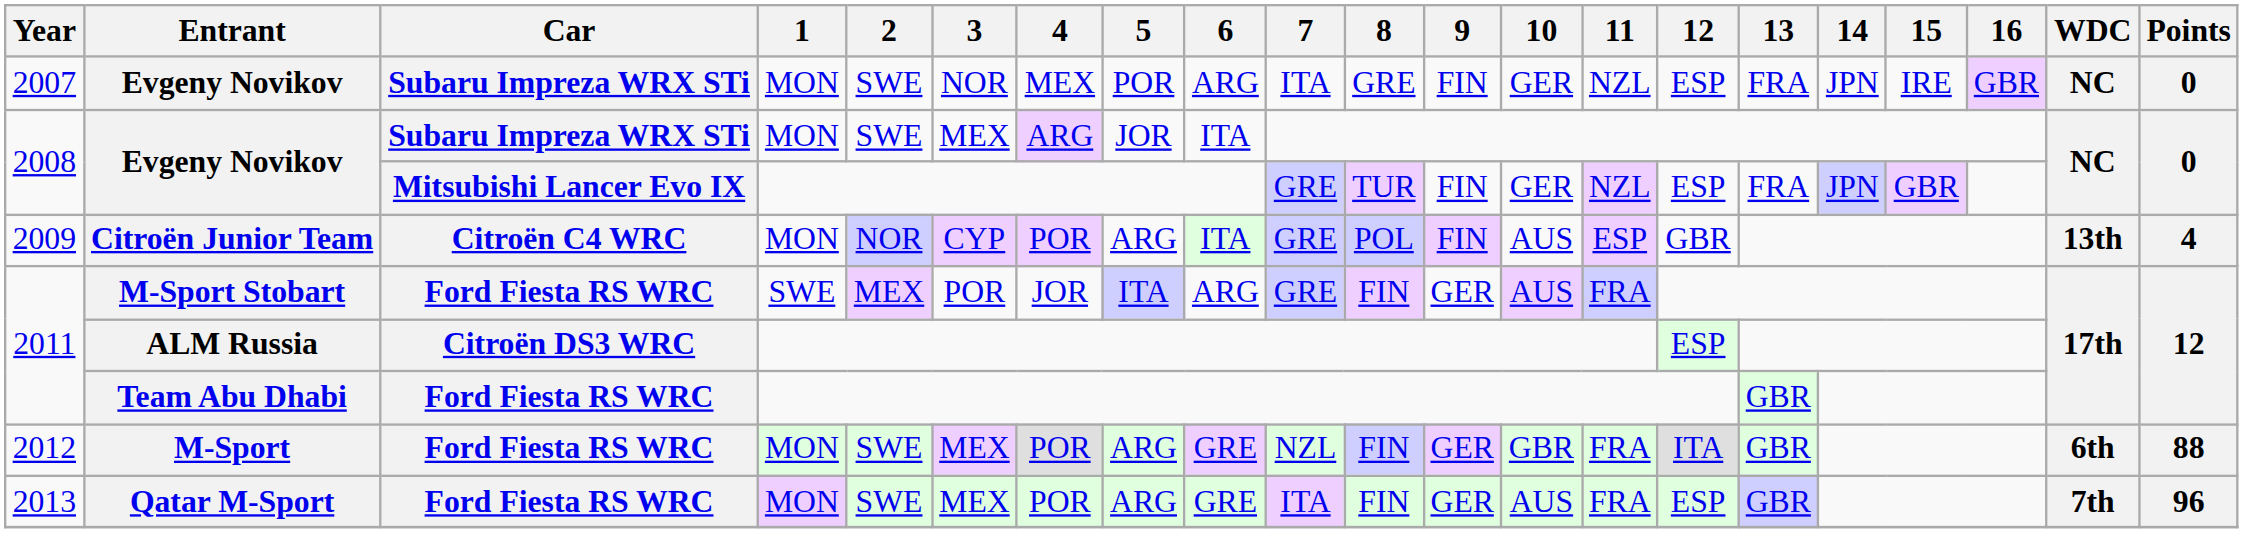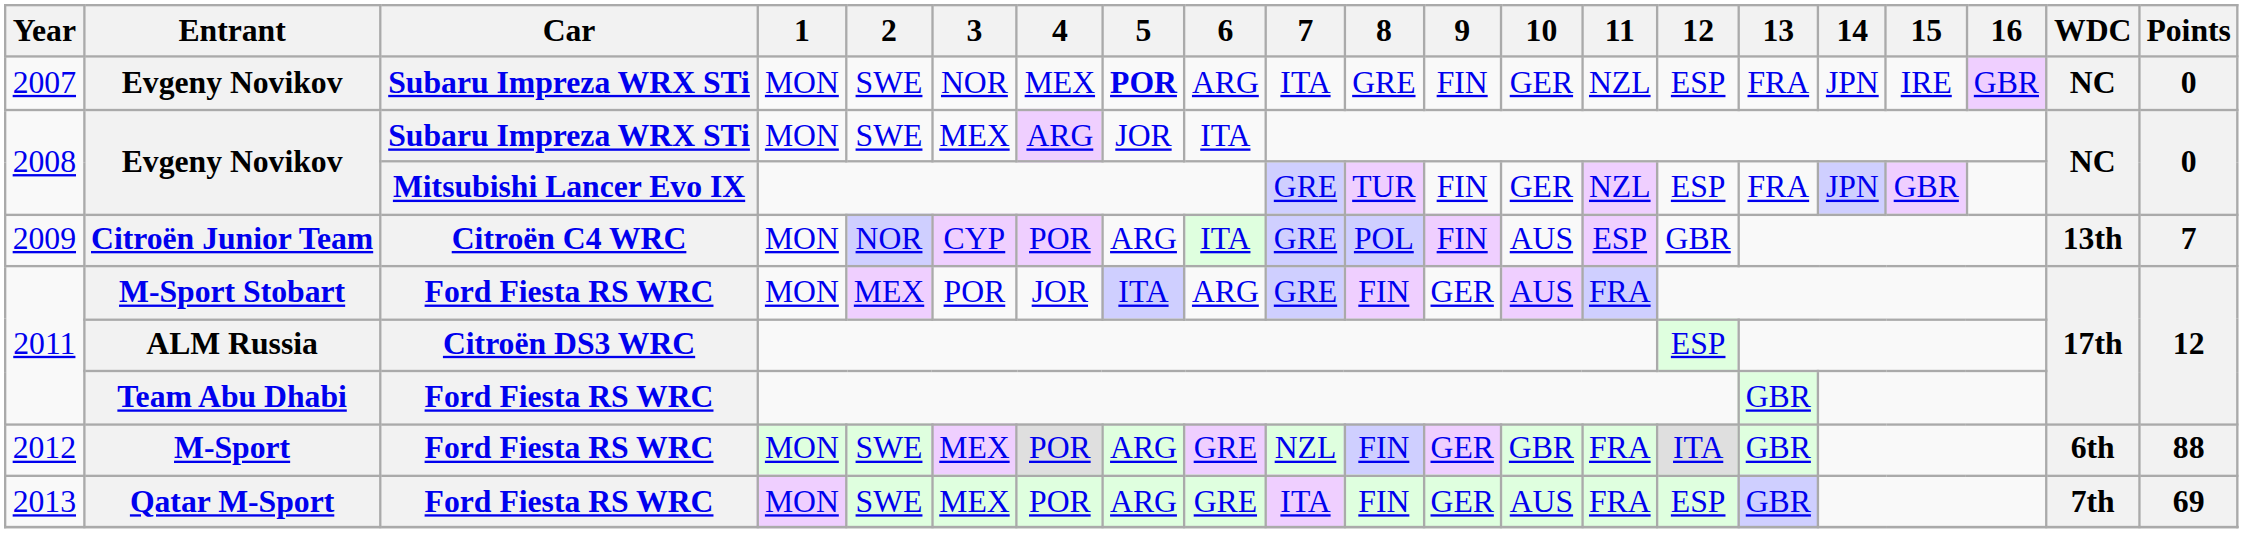 <table class="wikitable" style="text-align:center; font-size:85%">
 <tr>
 <th>Year</th>
 <th>Entrant</th>
 <th>Car</th>
 <th>1</th>
 <th>2</th>
 <th>3</th>
 <th>4</th>
 <th>5</th>
 <th>6</th>
 <th>7</th>
 <th>8</th>
 <th>9</th>
 <th>10</th>
 <th>11</th>
 <th>12</th>
 <th>13</th>
 <th>14</th>
 <th>15</th>
 <th>16</th>
 <th>WDC</th>
 <th>Points</th>
 </tr>
 <tr>
 <td><a href='#'>2007</a></td>
 <th nowrap>Evgeny Novikov</th>
 <th nowrap><a href='#'>Subaru Impreza WRX STi</a></th>
 <td><a href='#'>MON</a></td>
 <td><a href='#'>SWE</a></td>
 <td><a href='#'>NOR</a></td>
 <td><a href='#'>MEX</a></td>
-<td><a href='#'>POR</a></td>
+<td><strong><a href='#'>POR</a></strong></td>
 <td><a href='#'>ARG</a></td>
 <td><a href='#'>ITA</a></td>
 <td><a href='#'>GRE</a></td>
 <td><a href='#'>FIN</a></td>
 <td><a href='#'>GER</a></td>
 <td><a href='#'>NZL</a></td>
 <td><a href='#'>ESP</a></td>
 <td><a href='#'>FRA</a></td>
 <td><a href='#'>JPN</a></td>
 <td><a href='#'>IRE</a></td>
 <td style="background:#efcfff;"><a href='#'>GBR</a><br></td>
 <th>NC</th>
 <th>0</th>
 </tr>
 <tr>
 <td rowspan=2><a href='#'>2008</a></td>
 <th rowspan=2 nowrap>Evgeny Novikov</th>
 <th nowrap><a href='#'>Subaru Impreza WRX STi</a></th>
 <td><a href='#'>MON</a></td>
 <td><a href='#'>SWE</a></td>
 <td><a href='#'>MEX</a></td>
 <td style="background:#efcfff;"><a href='#'>ARG</a><br></td>
 <td><a href='#'>JOR</a></td>
 <td><a href='#'>ITA</a></td>
 <td colspan=10></td>
 <th rowspan=2>NC</th>
 <th rowspan=2>0</th>
 </tr>
 <tr>
 <th nowrap><a href='#'>Mitsubishi Lancer Evo IX</a></th>
 <td colspan=6></td>
 <td style="background:#cfcfff;"><a href='#'>GRE</a><br></td>
 <td style="background:#efcfff;"><a href='#'>TUR</a><br></td>
 <td><a href='#'>FIN</a></td>
 <td><a href='#'>GER</a></td>
 <td style="background:#efcfff;"><a href='#'>NZL</a><br></td>
 <td><a href='#'>ESP</a></td>
 <td><a href='#'>FRA</a></td>
 <td style="background:#cfcfff;"><a href='#'>JPN</a><br></td>
 <td style="background:#efcfff;"><a href='#'>GBR</a><br></td>
 <td></td>
 </tr>
 <tr>
 <td><a href='#'>2009</a></td>
 <th nowrap><a href='#'>Citroën Junior Team</a></th>
 <th nowrap><a href='#'>Citroën C4 WRC</a></th>
 <td><a href='#'>MON</a></td>
 <td style="background:#cfcfff;"><a href='#'>NOR</a><br></td>
 <td style="background:#efcfff;"><a href='#'>CYP</a><br></td>
 <td style="background:#efcfff;"><a href='#'>POR</a><br></td>
 <td><a href='#'>ARG</a></td>
 <td style="background:#dfffdf;"><a href='#'>ITA</a><br></td>
 <td style="background:#cfcfff;"><a href='#'>GRE</a><br></td>
 <td style="background:#cfcfff;"><a href='#'>POL</a><br></td>
 <td style="background:#efcfff;"><a href='#'>FIN</a><br></td>
 <td><a href='#'>AUS</a></td>
 <td style="background:#efcfff;"><a href='#'>ESP</a><br></td>
 <td><a href='#'>GBR</a></td>
 <td colspan=4></td>
 <th>13th</th>
-<th>4</th>
+<th>7</th>
 </tr>
 <tr>
 <td rowspan=3><a href='#'>2011</a></td>
 <th nowrap><a href='#'>M-Sport Stobart</a></th>
 <th nowrap><a href='#'>Ford Fiesta RS WRC</a></th>
-<td><a href='#'>SWE</a></td>
+<td><a href='#'>MON</a></td>
 <td style="background:#efcfff;"><a href='#'>MEX</a><br></td>
 <td><a href='#'>POR</a></td>
 <td><a href='#'>JOR</a></td>
 <td style="background:#cfcfff;"><a href='#'>ITA</a><br></td>
 <td><a href='#'>ARG</a></td>
 <td style="background:#cfcfff;"><a href='#'>GRE</a><br></td>
 <td style="background:#efcfff;"><a href='#'>FIN</a><br></td>
 <td><a href='#'>GER</a></td>
 <td style="background:#efcfff;"><a href='#'>AUS</a><br></td>
 <td style="background:#cfcfff;"><a href='#'>FRA</a><br></td>
 <td colspan=5></td>
 <th rowspan=3>17th</th>
 <th rowspan=3>12</th>
 </tr>
 <tr>
 <th nowrap>ALM Russia</th>
 <th nowrap><a href='#'>Citroën DS3 WRC</a></th>
 <td colspan=11></td>
 <td style="background:#dfffdf;"><a href='#'>ESP</a><br></td>
 <td colspan=4></td>
 </tr>
 <tr>
 <th nowrap><a href='#'>Team Abu Dhabi</a></th>
 <th nowrap><a href='#'>Ford Fiesta RS WRC</a></th>
 <td colspan=12></td>
 <td style="background:#dfffdf;"><a href='#'>GBR</a><br></td>
 <td colspan=3></td>
 </tr>
 <tr>
 <td><a href='#'>2012</a></td>
 <th nowrap><a href='#'>M-Sport</a></th>
 <th nowrap><a href='#'>Ford Fiesta RS WRC</a></th>
 <td style="background:#dfffdf;"><a href='#'>MON</a><br></td>
 <td style="background:#dfffdf;"><a href='#'>SWE</a><br></td>
 <td style="background:#efcfff;"><a href='#'>MEX</a><br></td>
 <td style="background:#dfdfdf;"><a href='#'>POR</a><br></td>
 <td style="background:#dfffdf;"><a href='#'>ARG</a><br></td>
 <td style="background:#efcfff;"><a href='#'>GRE</a><br></td>
 <td style="background:#dfffdf;"><a href='#'>NZL</a><br></td>
 <td style="background:#cfcfff;"><a href='#'>FIN</a><br></td>
 <td style="background:#efcfff;"><a href='#'>GER</a><br></td>
 <td style="background:#dfffdf;"><a href='#'>GBR</a><br></td>
 <td style="background:#dfffdf;"><a href='#'>FRA</a><br></td>
 <td style="background:#dfdfdf;"><a href='#'>ITA</a><br></td>
 <td style="background:#dfffdf;"><a href='#'>GBR</a><br></td>
 <td colspan=3></td>
 <th>6th</th>
 <th>88</th>
 </tr>
 <tr>
 <td><a href='#'>2013</a></td>
 <th nowrap><a href='#'>Qatar M-Sport</a></th>
 <th nowrap><a href='#'>Ford Fiesta RS WRC</a></th>
 <td style="background:#EFCFFF;"><a href='#'>MON</a><br></td>
 <td style="background:#DFFFDF;"><a href='#'>SWE</a><br></td>
 <td style="background:#DFFFDF;"><a href='#'>MEX</a><br></td>
 <td style="background:#DFFFDF;"><a href='#'>POR</a><br></td>
 <td style="background:#DFFFDF;"><a href='#'>ARG</a><br></td>
 <td style="background:#DFFFDF;"><a href='#'>GRE</a><br></td>
 <td style="background:#EFCFFF;"><a href='#'>ITA</a><br></td>
 <td style="background:#DFFFDF;"><a href='#'>FIN</a><br></td>
 <td style="background:#DFFFDF;"><a href='#'>GER</a><br></td>
 <td style="background:#DFFFDF;"><a href='#'>AUS</a><br></td>
 <td style="background:#DFFFDF;"><a href='#'>FRA</a><br></td>
 <td style="background:#DFFFDF;"><a href='#'>ESP</a><br></td>
 <td style="background:#CFCFFF;"><a href='#'>GBR</a><br></td>
 <td colspan=3></td>
 <th>7th</th>
-<th>96</th>
+<th>69</th>
 </tr>
 <tr>
 </tr>
 </table>
